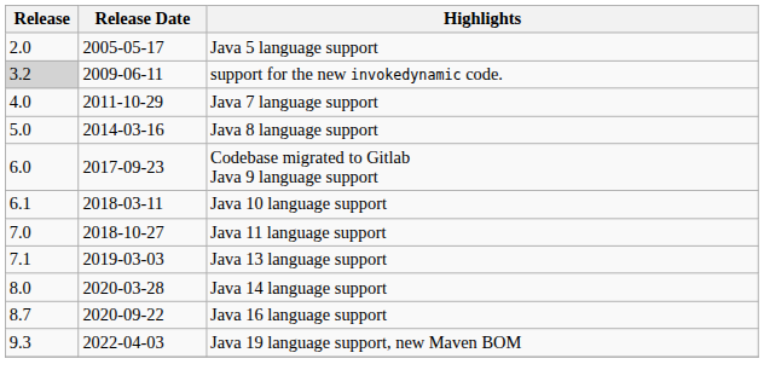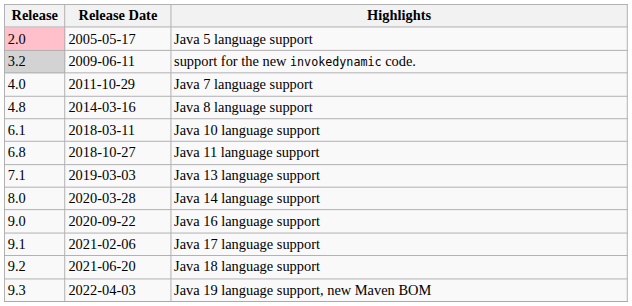 <table class="wikitable">
 <tr>
 <th width=60>Release</th>
 <th width=110>Release Date</th>
 <th width=500>Highlights</th>
 </tr>
 <tr>
-<td>2.0</td>
+<td style="background: pink;">2.0</td>
 <td>2005-05-17</td>
 <td>Java 5 language support</td>
 </tr>
 <tr>
 <td style="background: lightgrey;">3.2</td>
 <td>2009-06-11</td>
 <td>support for the new <code>invokedynamic</code> code.</td>
 </tr>
 <tr>
 <td>4.0</td>
 <td>2011-10-29</td>
 <td>Java 7 language support</td>
 </tr>
 <tr>
-<td>5.0</td>
+<td>4.8</td>
 <td>2014-03-16</td>
 <td>Java 8 language support</td>
-</tr>
-<tr>
-<td>6.0</td>
-<td>2017-09-23</td>
-<td>Codebase migrated to Gitlab<br>Java 9 language support</td>
 </tr>
 <tr>
 <td>6.1</td>
 <td>2018-03-11</td>
 <td>Java 10 language support</td>
 </tr>
 <tr>
-<td>7.0</td>
+<td>6.8</td>
 <td>2018-10-27</td>
 <td>Java 11 language support</td>
 </tr>
 <tr>
 <td>7.1</td>
 <td>2019-03-03</td>
 <td>Java 13 language support</td>
 </tr>
 <tr>
 <td>8.0</td>
 <td>2020-03-28</td>
 <td>Java 14 language support</td>
 </tr>
 <tr>
-<td>8.7</td>
+<td>9.0</td>
 <td>2020-09-22</td>
 <td>Java 16 language support</td>
+</tr>
+<tr>
+<td>9.1</td>
+<td>2021-02-06</td>
+<td>Java 17 language support</td>
+</tr>
+<tr>
+<td>9.2</td>
+<td>2021-06-20</td>
+<td>Java 18 language support</td>
 </tr>
 <tr>
 <td>9.3</td>
 <td>2022-04-03</td>
 <td>Java 19 language support, new Maven BOM</td>
 </tr>
 <tr>
 </tr>
 </table>
